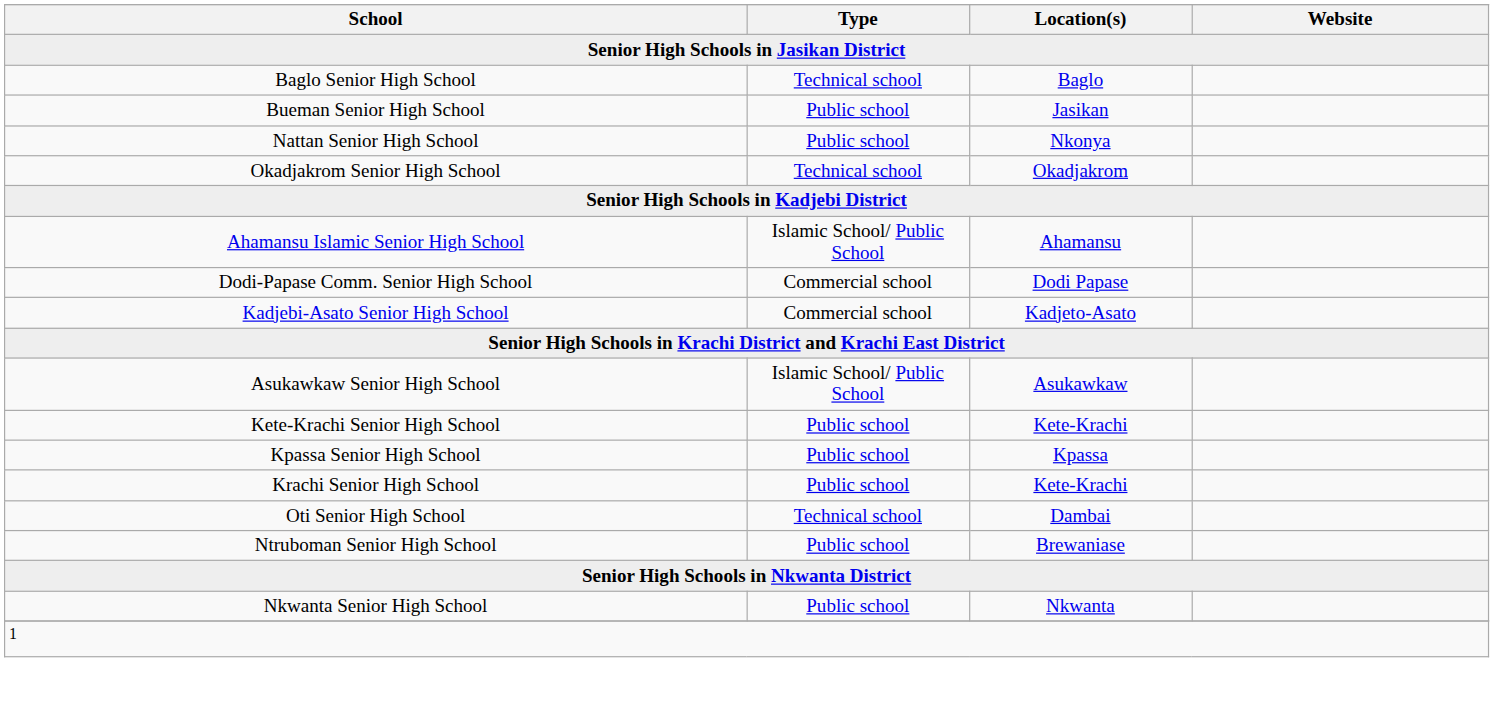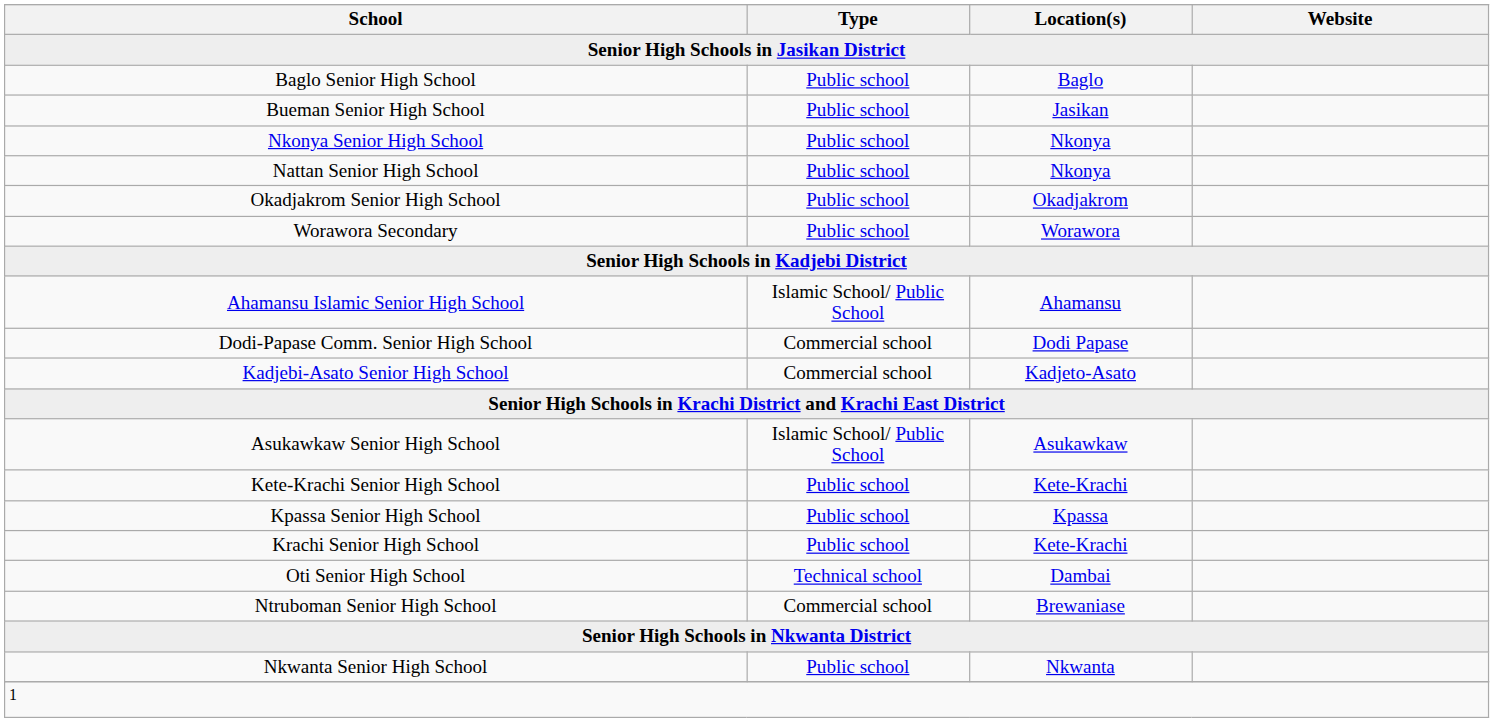 <table class="wikitable sortable">
 <tr>
 </tr>
 <tr>
 <th style="width:50%;" class="unsortable">School</th>
 <th style="width:15%;" class="unsortable">Type</th>
 <th style="width:15%;" class="unsortable">Location(s)</th>
 <th style="width:20%;" class="unsortable">Website</th>
 </tr>
 <tr style="background:#eee;">
 <td colspan="4" style="text-align:center;"><strong>Senior High Schools in <a href='#'>Jasikan District</a></strong></td>
 </tr>
 <tr>
 <td style="text-align:center;">Baglo Senior High School</td>
-<td style="text-align:center;"><a href='#'>Technical school</a></td>
+<td style="text-align:center;"><a href='#'>Public school</a></td>
 <td style="text-align:center;"><a href='#'>Baglo</a></td>
 <td></td>
 </tr>
 <tr>
 <td style="text-align:center;">Bueman Senior High School</td>
 <td style="text-align:center;"><a href='#'>Public school</a></td>
 <td style="text-align:center;"><a href='#'>Jasikan</a></td>
 <td></td>
 </tr>
 <tr>
+<td style="text-align:center;"><a href='#'>Nkonya Senior High School</a></td>
+<td style="text-align:center;"><a href='#'>Public school</a></td>
+<td style="text-align:center;"><a href='#'>Nkonya</a></td>
+<td></td>
+</tr>
+<tr>
 <td style="text-align:center;">Nattan Senior High School</td>
 <td style="text-align:center;"><a href='#'>Public school</a></td>
 <td style="text-align:center;"><a href='#'>Nkonya</a></td>
 <td></td>
 </tr>
 <tr>
 <td style="text-align:center;">Okadjakrom Senior High School</td>
-<td style="text-align:center;"><a href='#'>Technical school</a></td>
+<td style="text-align:center;"><a href='#'>Public school</a></td>
 <td style="text-align:center;"><a href='#'>Okadjakrom</a></td>
+<td></td>
+</tr>
+<tr>
+<td style="text-align:center;">Worawora Secondary</td>
+<td style="text-align:center;"><a href='#'>Public school</a></td>
+<td style="text-align:center;"><a href='#'>Worawora</a></td>
 <td></td>
 </tr>
 <tr style="background:#eee;">
 <td colspan="4" style="text-align:center;"><strong>Senior High Schools in <a href='#'>Kadjebi District</a></strong></td>
 </tr>
 <tr>
 <td style="text-align:center;"><a href='#'>Ahamansu Islamic Senior High School</a></td>
 <td style="text-align:center;">Islamic School/ <a href='#'>Public School</a></td>
 <td style="text-align:center;"><a href='#'>Ahamansu</a></td>
 <td></td>
 </tr>
 <tr>
 <td style="text-align:center;">Dodi-Papase Comm. Senior High School</td>
 <td style="text-align:center;">Commercial school</td>
 <td style="text-align:center;"><a href='#'>Dodi Papase</a></td>
 <td></td>
 </tr>
 <tr>
 <td style="text-align:center;"><a href='#'>Kadjebi-Asato Senior High School</a></td>
 <td style="text-align:center;">Commercial school</td>
 <td style="text-align:center;"><a href='#'>Kadjeto-Asato</a></td>
 <td></td>
 </tr>
 <tr style="background:#eee;">
 <td colspan="4" style="text-align:center;"><strong>Senior High Schools in <a href='#'>Krachi District</a> and <a href='#'>Krachi East District</a></strong></td>
 </tr>
 <tr>
 <td style="text-align:center;">Asukawkaw Senior High School</td>
 <td style="text-align:center;">Islamic School/ <a href='#'>Public School</a></td>
 <td style="text-align:center;"><a href='#'>Asukawkaw</a></td>
 <td></td>
 </tr>
 <tr>
 <td style="text-align:center;">Kete-Krachi Senior High School</td>
 <td style="text-align:center;"><a href='#'>Public school</a></td>
 <td style="text-align:center;"><a href='#'>Kete-Krachi</a></td>
 <td></td>
 </tr>
 <tr>
 <td style="text-align:center;">Kpassa Senior High School</td>
 <td style="text-align:center;"><a href='#'>Public school</a></td>
 <td style="text-align:center;"><a href='#'>Kpassa</a></td>
 <td></td>
 </tr>
 <tr>
 <td style="text-align:center;">Krachi Senior High School</td>
 <td style="text-align:center;"><a href='#'>Public school</a></td>
 <td style="text-align:center;"><a href='#'>Kete-Krachi</a></td>
 <td></td>
 </tr>
 <tr>
 <td style="text-align:center;">Oti Senior High School</td>
 <td style="text-align:center;"><a href='#'>Technical school</a></td>
 <td style="text-align:center;"><a href='#'>Dambai</a></td>
 <td></td>
 </tr>
 <tr>
 <td style="text-align:center;">Ntruboman Senior High School</td>
-<td style="text-align:center;"><a href='#'>Public school</a></td>
+<td style="text-align:center;">Commercial school</td>
 <td style="text-align:center;"><a href='#'>Brewaniase</a></td>
 <td></td>
 </tr>
 <tr style="background:#eee;">
 <td colspan="4" style="text-align:center;"><strong>Senior High Schools in <a href='#'>Nkwanta District</a></strong></td>
 </tr>
 <tr>
 <td style="text-align:center;">Nkwanta Senior High School</td>
 <td style="text-align:center;"><a href='#'>Public school</a></td>
 <td style="text-align:center;"><a href='#'>Nkwanta</a></td>
 <td></td>
 </tr>
 <tr style="background:#eee;">
 </tr>
 <tr>
 <td colspan=4><span></span><sup>1</sup></td>
 </tr>
 </table>
